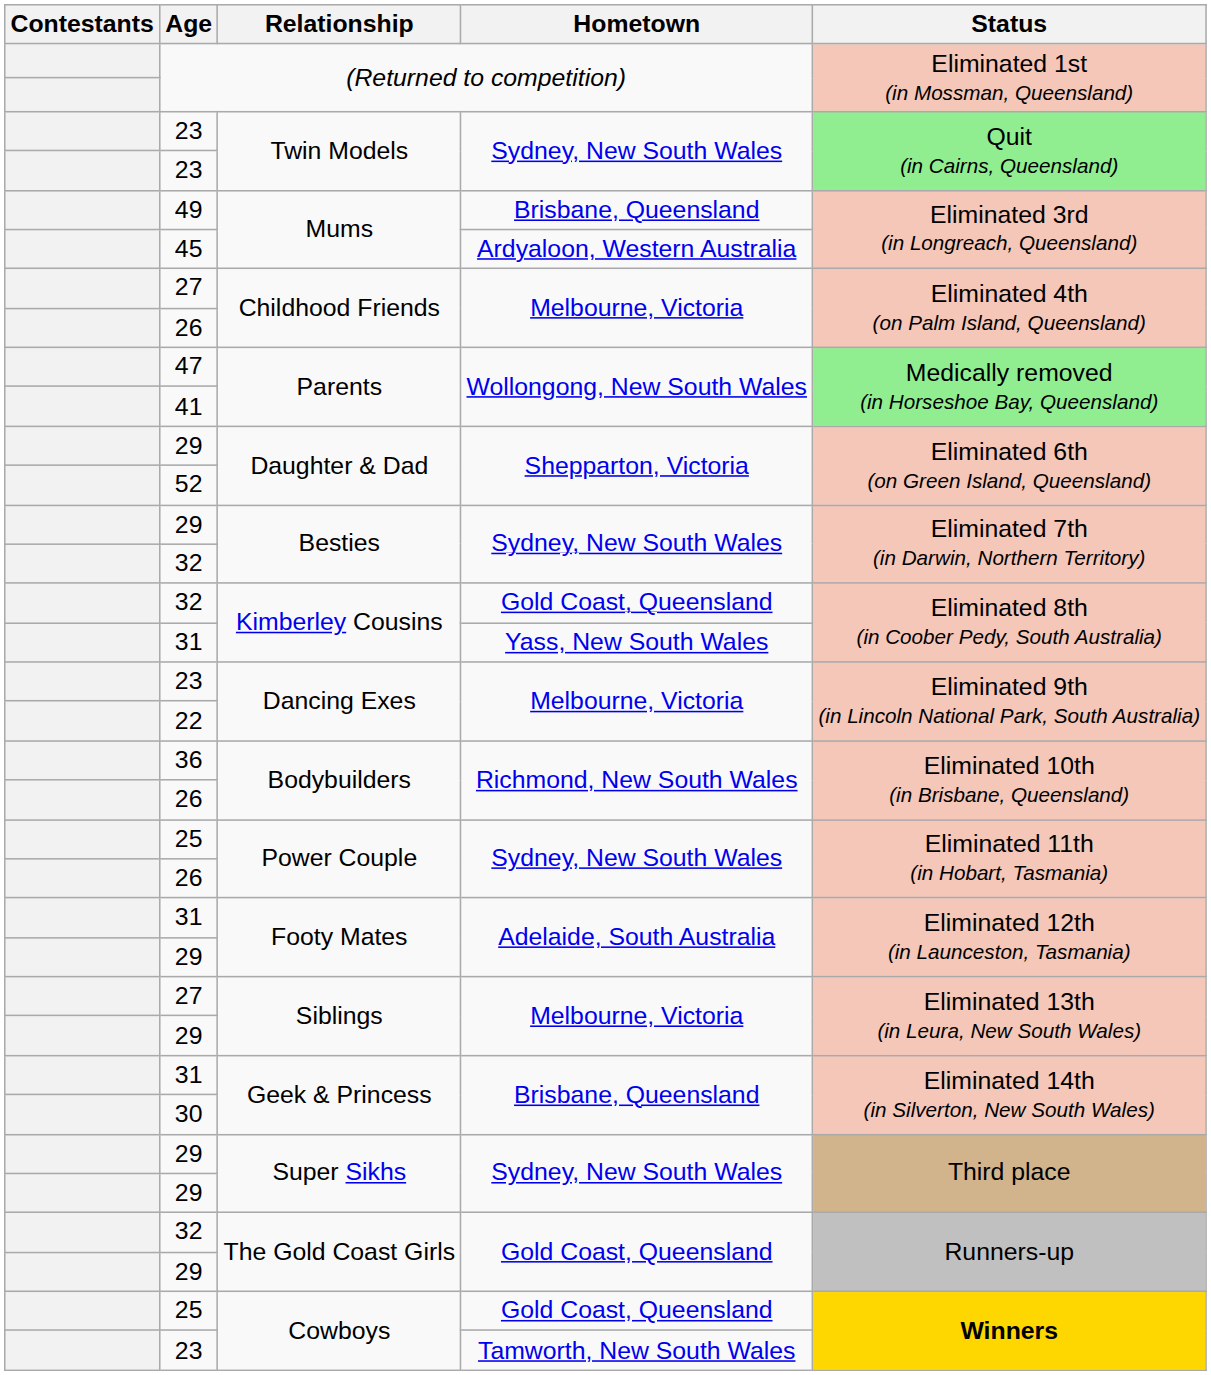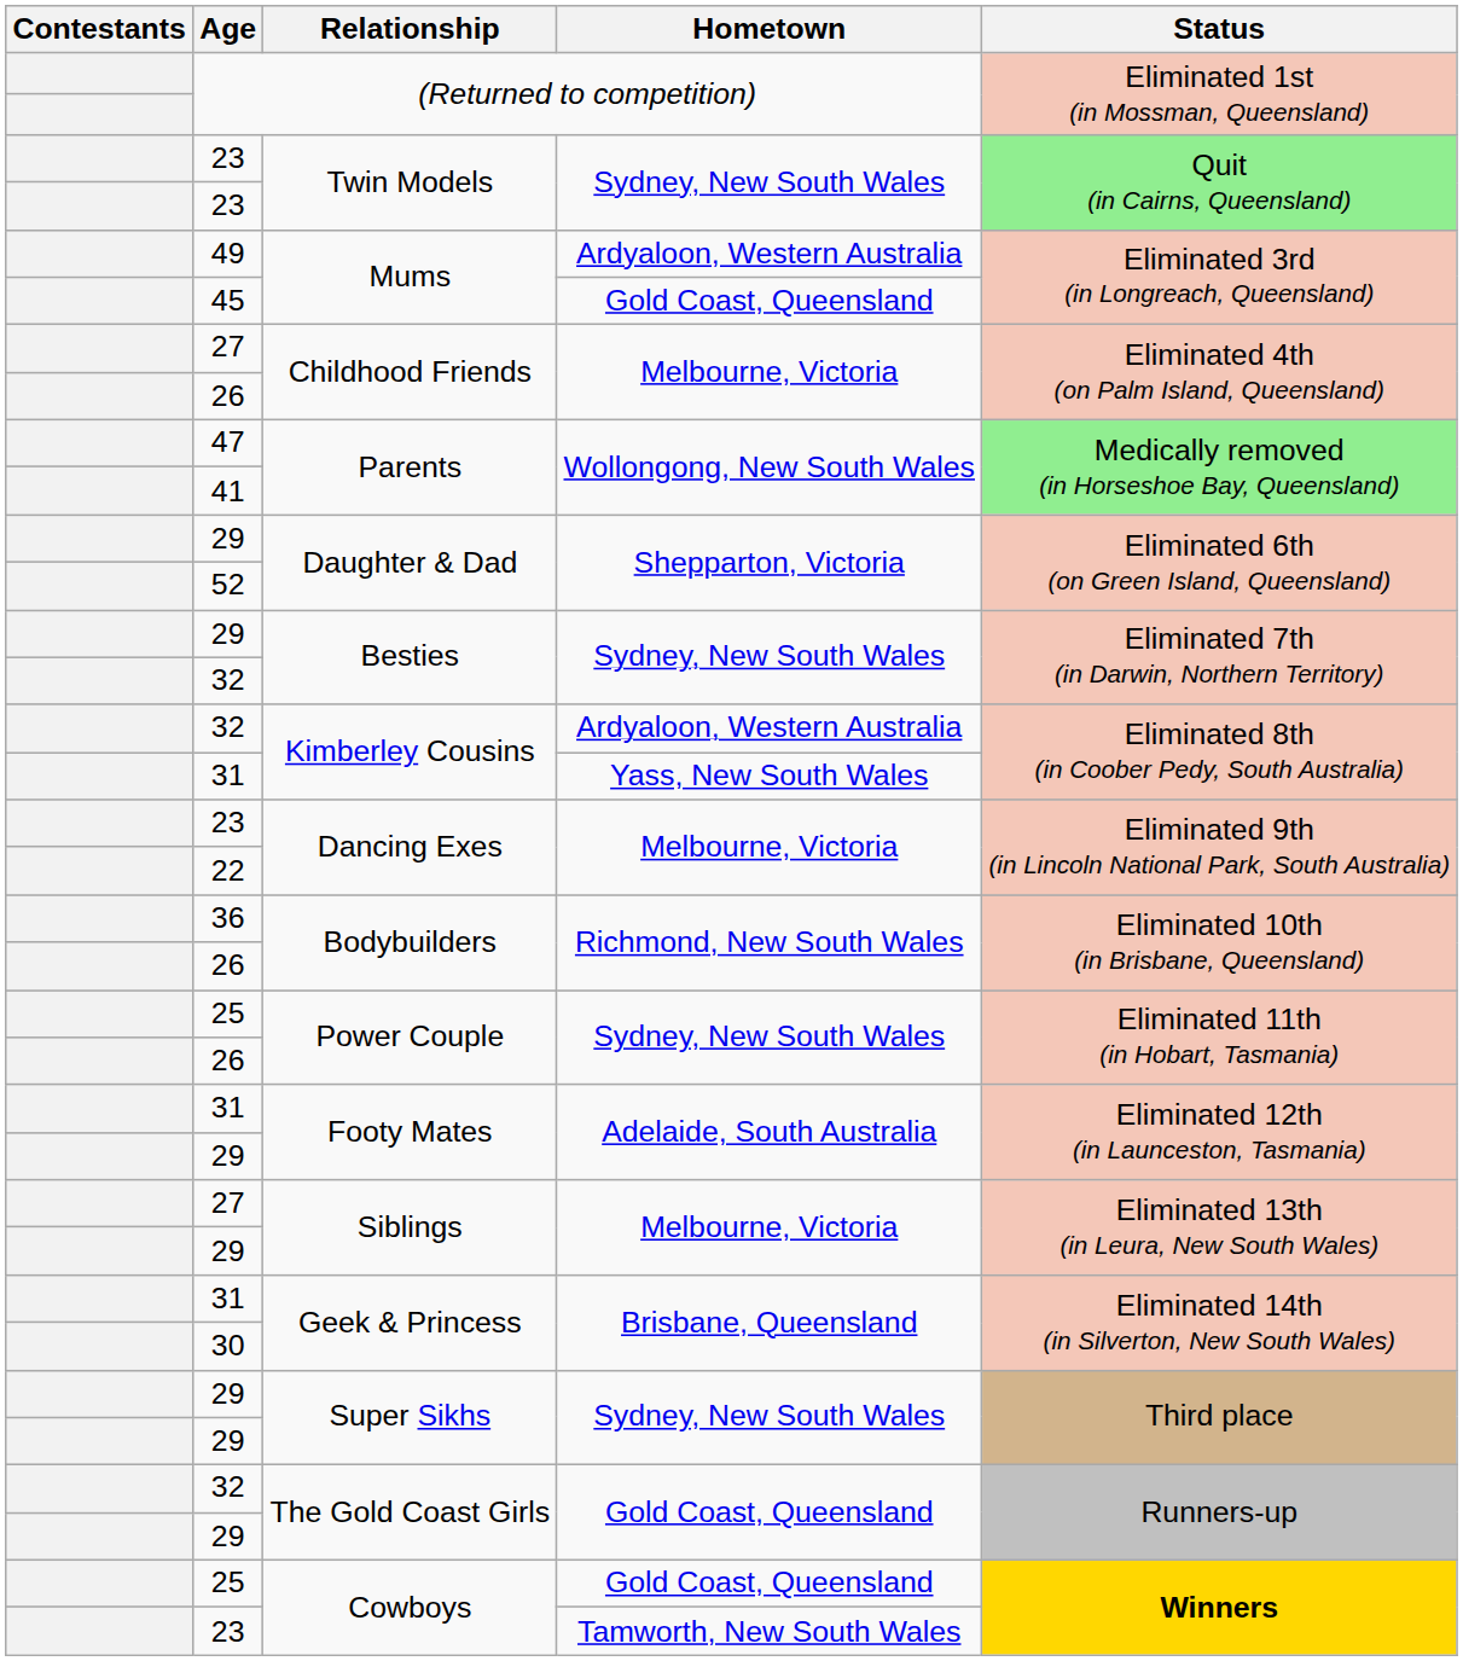 <table class="wikitable sortable" style="text-align:center;">
 <tr>
 <th scope="col">Contestants</th>
 <th scope="col">Age</th>
 <th scope="col" class="unsortable">Relationship</th>
 <th class="unsortable" scope="col">Hometown</th>
 <th scope="col">Status</th>
 </tr>
 <tr>
 <th scope="row" style="text-align:center;font-weight:normal"><em></em></th>
 <td colspan="3" rowspan="2"><em>(Returned to competition)</em></td>
 <td rowspan="2" bgcolor="f4c7b8">Eliminated 1st<br><small><em>(in Mossman, Queensland)</em></small></td>
 </tr>
 <tr>
 <th scope="row" style="text-align:center;font-weight:normal"><em></em></th>
 </tr>
 <tr>
 <th scope="row"></th>
 <td>23</td>
 <td rowspan="2">Twin Models</td>
 <td rowspan="2"><a href='#'>Sydney, New South Wales</a></td>
 <td rowspan="2" bgcolor="lightgreen">Quit<br><small><em>(in Cairns, Queensland)</em></small></td>
 </tr>
 <tr>
 <th scope="row"></th>
 <td>23</td>
 </tr>
 <tr>
 <th scope="row"></th>
 <td>49</td>
 <td rowspan="2">Mums</td>
-<td><a href='#'>Brisbane, Queensland</a></td>
+<td><a href='#'>Ardyaloon, Western Australia</a></td>
 <td rowspan="2" bgcolor="f4c7b8">Eliminated 3rd<br><small><em>(in Longreach, Queensland)</em></small></td>
 </tr>
 <tr>
 <th scope="row"></th>
 <td>45</td>
-<td><a href='#'>Ardyaloon, Western Australia</a></td>
+<td><a href='#'>Gold Coast, Queensland</a></td>
 </tr>
 <tr>
 <th scope="row"></th>
 <td>27</td>
 <td rowspan="2">Childhood Friends</td>
 <td rowspan="2"><a href='#'>Melbourne, Victoria</a></td>
 <td rowspan="2" bgcolor="f4c7b8">Eliminated 4th<br><small><em>(on Palm Island, Queensland)</em></small></td>
 </tr>
 <tr>
 <th scope="row"></th>
 <td>26</td>
 </tr>
 <tr>
 <th scope="row"></th>
 <td>47</td>
 <td rowspan="2">Parents</td>
 <td rowspan="2"><a href='#'>Wollongong, New South Wales</a></td>
 <td rowspan="2" bgcolor="lightgreen">Medically removed<br><small><em>(in Horseshoe Bay, Queensland)</em></small></td>
 </tr>
 <tr>
 <th scope="row"></th>
 <td>41</td>
 </tr>
 <tr>
 <th scope="row"></th>
 <td>29</td>
 <td rowspan="2">Daughter & Dad</td>
 <td rowspan="2"><a href='#'>Shepparton, Victoria</a></td>
 <td rowspan="2" bgcolor="f4c7b8">Eliminated 6th<br><small><em>(on Green Island, Queensland)</em></small></td>
 </tr>
 <tr>
 <th scope="row"></th>
 <td>52</td>
 </tr>
 <tr>
 <th scope="row"></th>
 <td>29</td>
 <td rowspan="2">Besties</td>
 <td rowspan="2"><a href='#'>Sydney, New South Wales</a></td>
 <td rowspan="2" bgcolor="f4c7b8">Eliminated 7th<br><small><em>(in Darwin, Northern Territory)</em></small></td>
 </tr>
 <tr>
 <th scope="row"></th>
 <td>32</td>
 </tr>
 <tr>
 <th scope="row"></th>
 <td>32</td>
 <td rowspan="2"><a href='#'>Kimberley</a> Cousins</td>
-<td><a href='#'>Gold Coast, Queensland</a></td>
+<td><a href='#'>Ardyaloon, Western Australia</a></td>
 <td rowspan="2" bgcolor="f4c7b8">Eliminated 8th<br><small><em>(in Coober Pedy, South Australia)</em></small></td>
 </tr>
 <tr>
 <th scope="row"></th>
 <td>31</td>
 <td><a href='#'>Yass, New South Wales</a></td>
 </tr>
 <tr>
 <th scope="row"></th>
 <td>23</td>
 <td rowspan="2">Dancing Exes</td>
 <td rowspan="2"><a href='#'>Melbourne, Victoria</a></td>
 <td rowspan="2" bgcolor="f4c7b8">Eliminated 9th<br><small><em>(in Lincoln National Park, South Australia)</em></small></td>
 </tr>
 <tr>
 <th scope="row"></th>
 <td>22</td>
 </tr>
 <tr>
 <th scope="row"></th>
 <td>36</td>
 <td rowspan="2">Bodybuilders</td>
 <td rowspan="2"><a href='#'>Richmond, New South Wales</a></td>
 <td rowspan="2" bgcolor="f4c7b8">Eliminated 10th<br><small><em>(in Brisbane, Queensland)</em></small></td>
 </tr>
 <tr>
 <th scope="row"></th>
 <td>26</td>
 </tr>
 <tr>
 <th scope="row"></th>
 <td>25</td>
 <td rowspan="2">Power Couple</td>
 <td rowspan="2"><a href='#'>Sydney, New South Wales</a></td>
 <td rowspan="2" bgcolor="f4c7b8">Eliminated 11th<br><small><em>(in Hobart, Tasmania)</em></small></td>
 </tr>
 <tr>
 <th scope="row"></th>
 <td>26</td>
 </tr>
 <tr>
 <th scope="row"></th>
 <td>31</td>
 <td rowspan="2">Footy Mates</td>
 <td rowspan="2"><a href='#'>Adelaide, South Australia</a></td>
 <td rowspan="2" bgcolor="f4c7b8">Eliminated 12th<br><small><em>(in Launceston, Tasmania)</em></small></td>
 </tr>
 <tr>
 <th scope="row"></th>
 <td>29</td>
 </tr>
 <tr>
 <th scope="row"></th>
 <td>27</td>
 <td rowspan="2">Siblings</td>
 <td rowspan="2"><a href='#'>Melbourne, Victoria</a></td>
 <td rowspan="2" bgcolor="f4c7b8">Eliminated 13th<br><small><em>(in Leura, New South Wales)</em></small></td>
 </tr>
 <tr>
 <th scope="row"></th>
 <td>29</td>
 </tr>
 <tr>
 <th scope="row"></th>
 <td>31</td>
 <td rowspan="2">Geek & Princess</td>
 <td rowspan="2"><a href='#'>Brisbane, Queensland</a></td>
 <td rowspan="2" bgcolor="f4c7b8">Eliminated 14th<br><small><em>(in Silverton, New South Wales)</em></small></td>
 </tr>
 <tr>
 <th scope="row"></th>
 <td>30</td>
 </tr>
 <tr>
 <th scope="row"></th>
 <td>29</td>
 <td rowspan="2">Super <a href='#'>Sikhs</a></td>
 <td rowspan="2"><a href='#'>Sydney, New South Wales</a></td>
 <td rowspan="2" bgcolor="tan">Third place</td>
 </tr>
 <tr>
 <th scope="row"></th>
 <td>29</td>
 </tr>
 <tr>
 <th scope="row"></th>
 <td>32</td>
 <td rowspan="2">The Gold Coast Girls</td>
 <td rowspan="2"><a href='#'>Gold Coast, Queensland</a></td>
 <td rowspan="2" bgcolor="silver">Runners-up</td>
 </tr>
 <tr>
 <th scope="row"></th>
 <td>29</td>
 </tr>
 <tr>
 <th scope="row"></th>
 <td>25</td>
 <td rowspan="2">Cowboys</td>
 <td><a href='#'>Gold Coast, Queensland</a></td>
 <td rowspan="2" bgcolor="gold"><strong>Winners</strong></td>
 </tr>
 <tr>
 <th scope="row"></th>
 <td>23</td>
 <td><a href='#'>Tamworth, New South Wales</a></td>
 </tr>
 </table>
